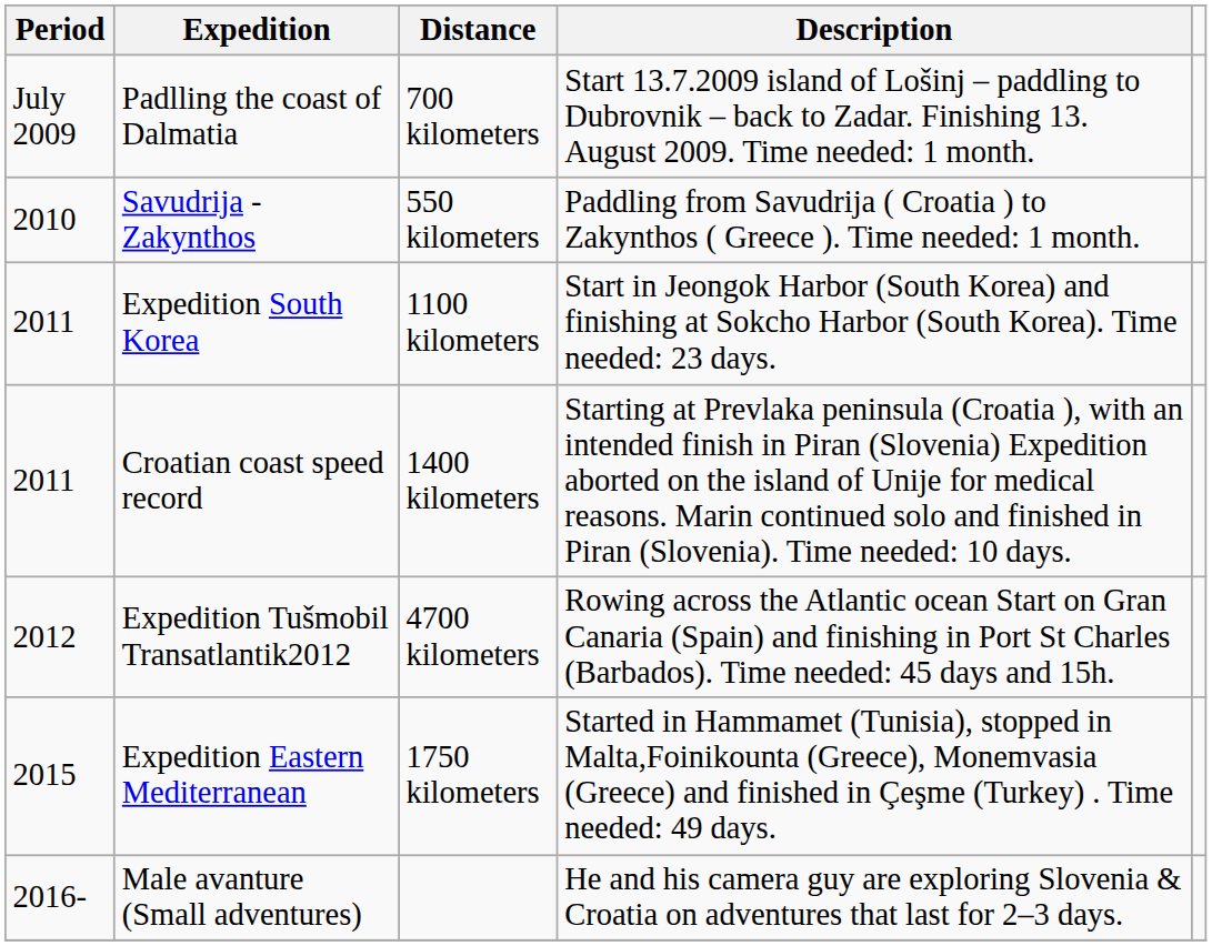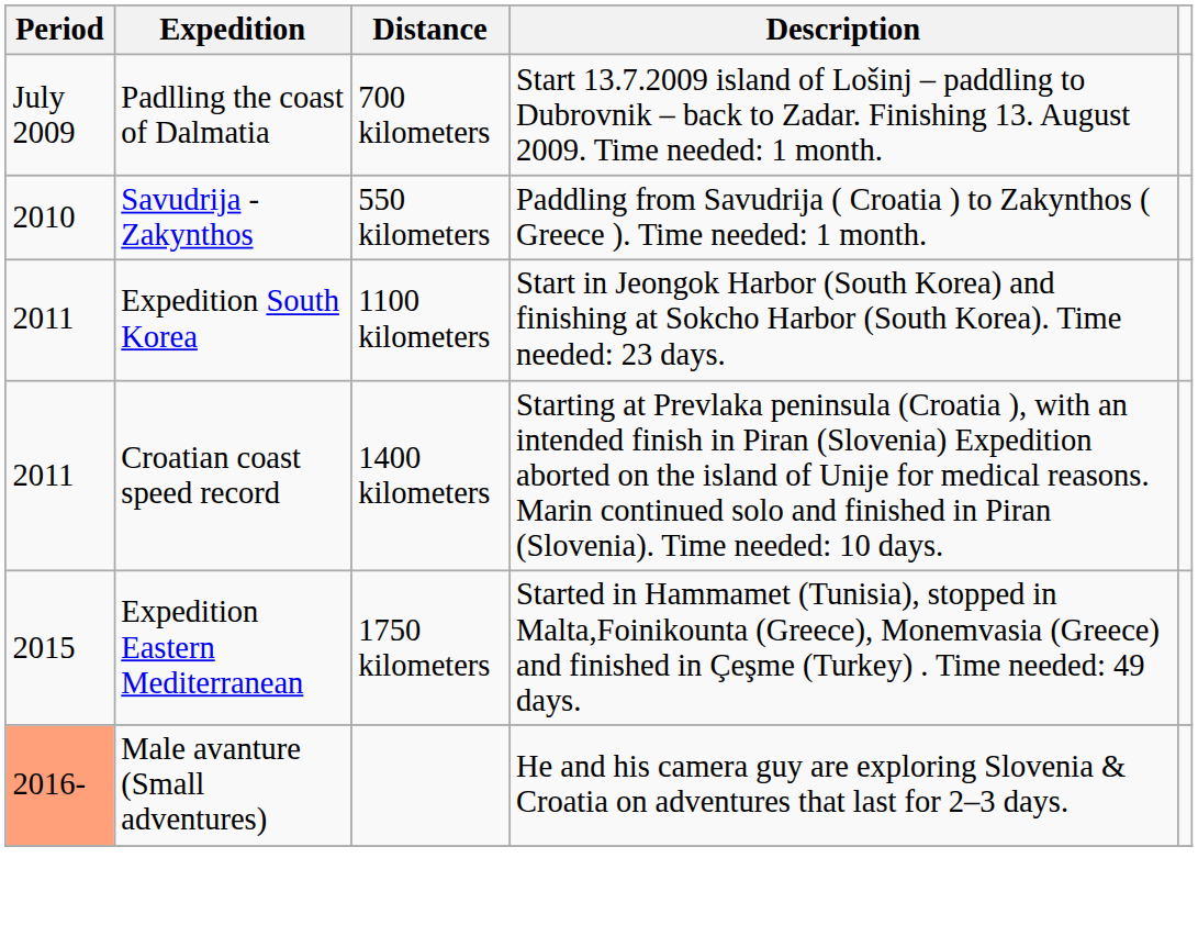 <table class="wikitable sortable" align="center">
 <tr>
 <th>Period</th>
 <th>Expedition</th>
 <th>Distance</th>
 <th>Description</th>
 </tr>
 <tr>
 <td>July 2009</td>
 <td>Padlling the coast of Dalmatia</td>
 <td>700 kilometers</td>
 <td>Start 13.7.2009 island of Lošinj – paddling to Dubrovnik – back to Zadar. Finishing 13. August 2009. Time needed: 1 month.</td>
 <td></td>
 </tr>
 <tr>
 <td>2010</td>
 <td><a href='#'>Savudrija</a> - <a href='#'>Zakynthos</a></td>
 <td>550 kilometers</td>
 <td>Paddling from Savudrija ( Croatia ) to Zakynthos ( Greece ). Time needed: 1 month.</td>
 <td></td>
 </tr>
 <tr>
 <td>2011</td>
 <td>Expedition <a href='#'>South Korea</a></td>
 <td>1100 kilometers</td>
 <td>Start in Jeongok Harbor (South Korea) and finishing at Sokcho Harbor (South Korea). Time needed: 23 days.</td>
 <td></td>
 </tr>
 <tr>
 <td>2011</td>
 <td>Croatian coast speed record</td>
 <td>1400 kilometers</td>
 <td>Starting at Prevlaka peninsula (Croatia ), with an intended finish in Piran (Slovenia) Expedition aborted on the island of Unije for medical reasons. Marin continued solo and finished in Piran (Slovenia). Time needed: 10 days.</td>
 <td></td>
 </tr>
 <tr>
-<td>2012</td>
-<td>Expedition Tušmobil Transatlantik2012</td>
-<td>4700 kilometers</td>
-<td>Rowing across the Atlantic ocean Start on Gran Canaria (Spain) and finishing in Port St Charles (Barbados). Time needed: 45 days and 15h.</td>
-<td></td>
-</tr>
-<tr>
 <td>2015</td>
 <td>Expedition <a href='#'>Eastern Mediterranean</a></td>
 <td>1750 kilometers</td>
 <td>Started in Hammamet (Tunisia), stopped in Malta,Foinikounta (Greece), Monemvasia (Greece) and finished in Çeşme (Turkey) . Time needed: 49 days.</td>
 <td></td>
 </tr>
 <tr>
-<td>2016-</td>
+<td style="background: lightsalmon;">2016-</td>
 <td>Male avanture (Small adventures)</td>
 <td></td>
 <td>He and his camera guy are exploring Slovenia & Croatia on adventures that last for 2–3 days.</td>
 <td></td>
 </tr>
 <tr>
 </tr>
 </table>
